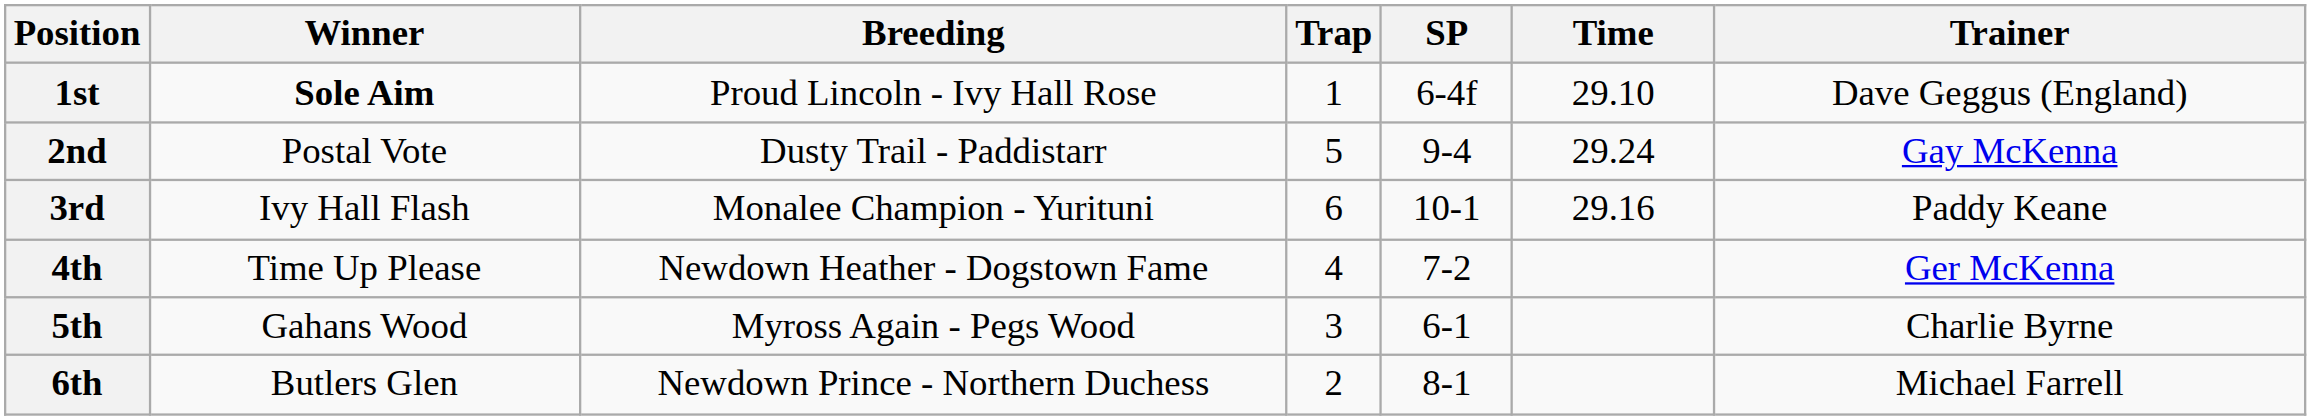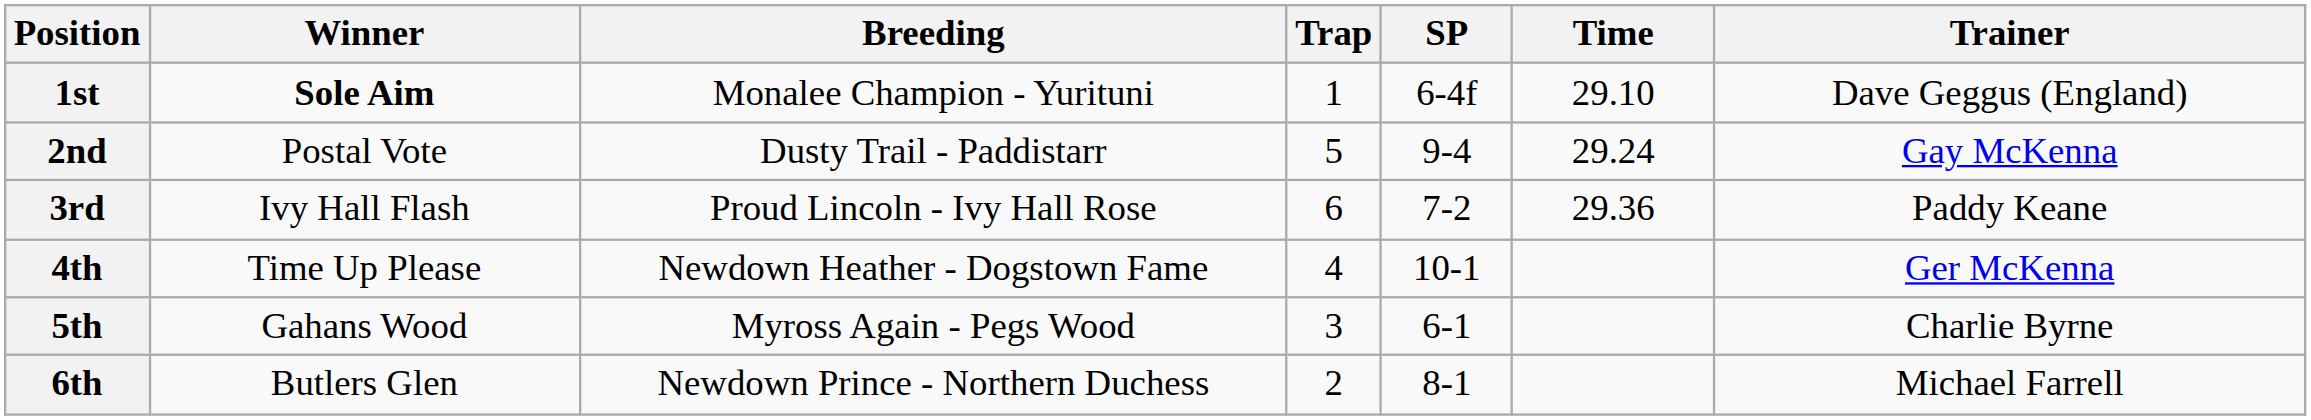 <table class="wikitable" style="text-align: center">
 <tr>
 <th width=30>Position</th>
 <th width=180>Winner</th>
 <th width=300>Breeding</th>
 <th width=30>Trap</th>
 <th width=50>SP</th>
 <th width=80>Time</th>
 <th width=250>Trainer</th>
 </tr>
 <tr>
 <th>1st</th>
 <td><strong>Sole Aim</strong></td>
-<td>Proud Lincoln - Ivy Hall Rose</td>
+<td>Monalee Champion - Yurituni</td>
 <td>1</td>
 <td>6-4f</td>
 <td>29.10</td>
 <td>Dave Geggus (England)</td>
 </tr>
 <tr>
 <th>2nd</th>
 <td>Postal Vote</td>
 <td>Dusty Trail - Paddistarr</td>
 <td>5</td>
 <td>9-4</td>
 <td>29.24</td>
 <td><a href='#'>Gay McKenna</a></td>
 </tr>
 <tr>
 <th>3rd</th>
 <td>Ivy Hall Flash</td>
-<td>Monalee Champion - Yurituni</td>
+<td>Proud Lincoln - Ivy Hall Rose</td>
 <td>6</td>
-<td>10-1</td>
-<td>29.16</td>
+<td>7-2</td>
+<td>29.36</td>
 <td>Paddy Keane</td>
 </tr>
 <tr>
 <th>4th</th>
 <td>Time Up Please</td>
 <td>Newdown Heather - Dogstown Fame</td>
 <td>4</td>
-<td>7-2</td>
+<td>10-1</td>
 <td></td>
 <td><a href='#'>Ger McKenna</a></td>
 </tr>
 <tr>
 <th>5th</th>
 <td>Gahans Wood</td>
 <td>Myross Again - Pegs Wood</td>
 <td>3</td>
 <td>6-1</td>
 <td></td>
 <td>Charlie Byrne</td>
 </tr>
 <tr>
 <th>6th</th>
 <td>Butlers Glen</td>
 <td>Newdown Prince - Northern Duchess</td>
 <td>2</td>
 <td>8-1</td>
 <td></td>
 <td>Michael Farrell</td>
 </tr>
 </table>
